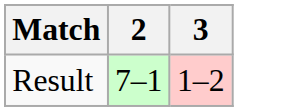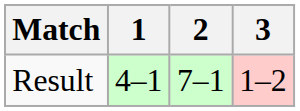 <table class="wikitable">
 <tr>
 <th>Match</th>
+<th>1</th>
 <th>2</th>
 <th>3</th>
 </tr>
 <tr>
 <td>Result</td>
+<td bgcolor="#CCFFCC">4–1</td>
 <td bgcolor="#CCFFCC">7–1</td>
 <td bgcolor="#FFCCCC">1–2</td>
 </tr>
 </table>
